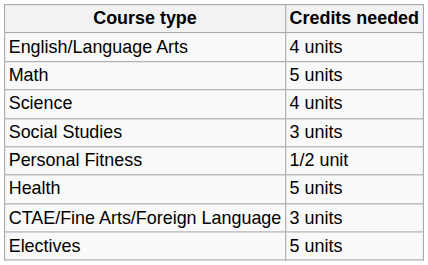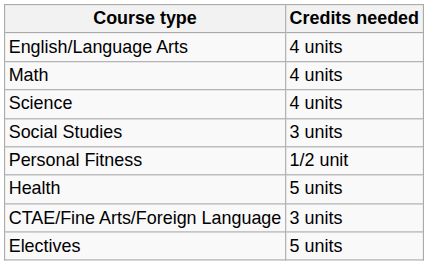 <table class="wikitable">
 <tr>
 <th>Course type</th>
 <th>Credits needed</th>
 </tr>
 <tr>
 <td>English/Language Arts</td>
 <td>4 units</td>
 </tr>
 <tr>
 <td>Math</td>
-<td>5 units</td>
+<td>4 units</td>
 </tr>
 <tr>
 <td>Science</td>
 <td>4 units</td>
 </tr>
 <tr>
 <td>Social Studies</td>
 <td>3 units</td>
 </tr>
 <tr>
 <td>Personal Fitness</td>
 <td>1/2 unit</td>
 </tr>
 <tr>
 <td>Health</td>
 <td>5 units</td>
 </tr>
 <tr>
 <td>CTAE/Fine Arts/Foreign Language</td>
 <td>3 units</td>
 </tr>
 <tr>
 <td>Electives</td>
 <td>5 units</td>
 </tr>
 </table>
